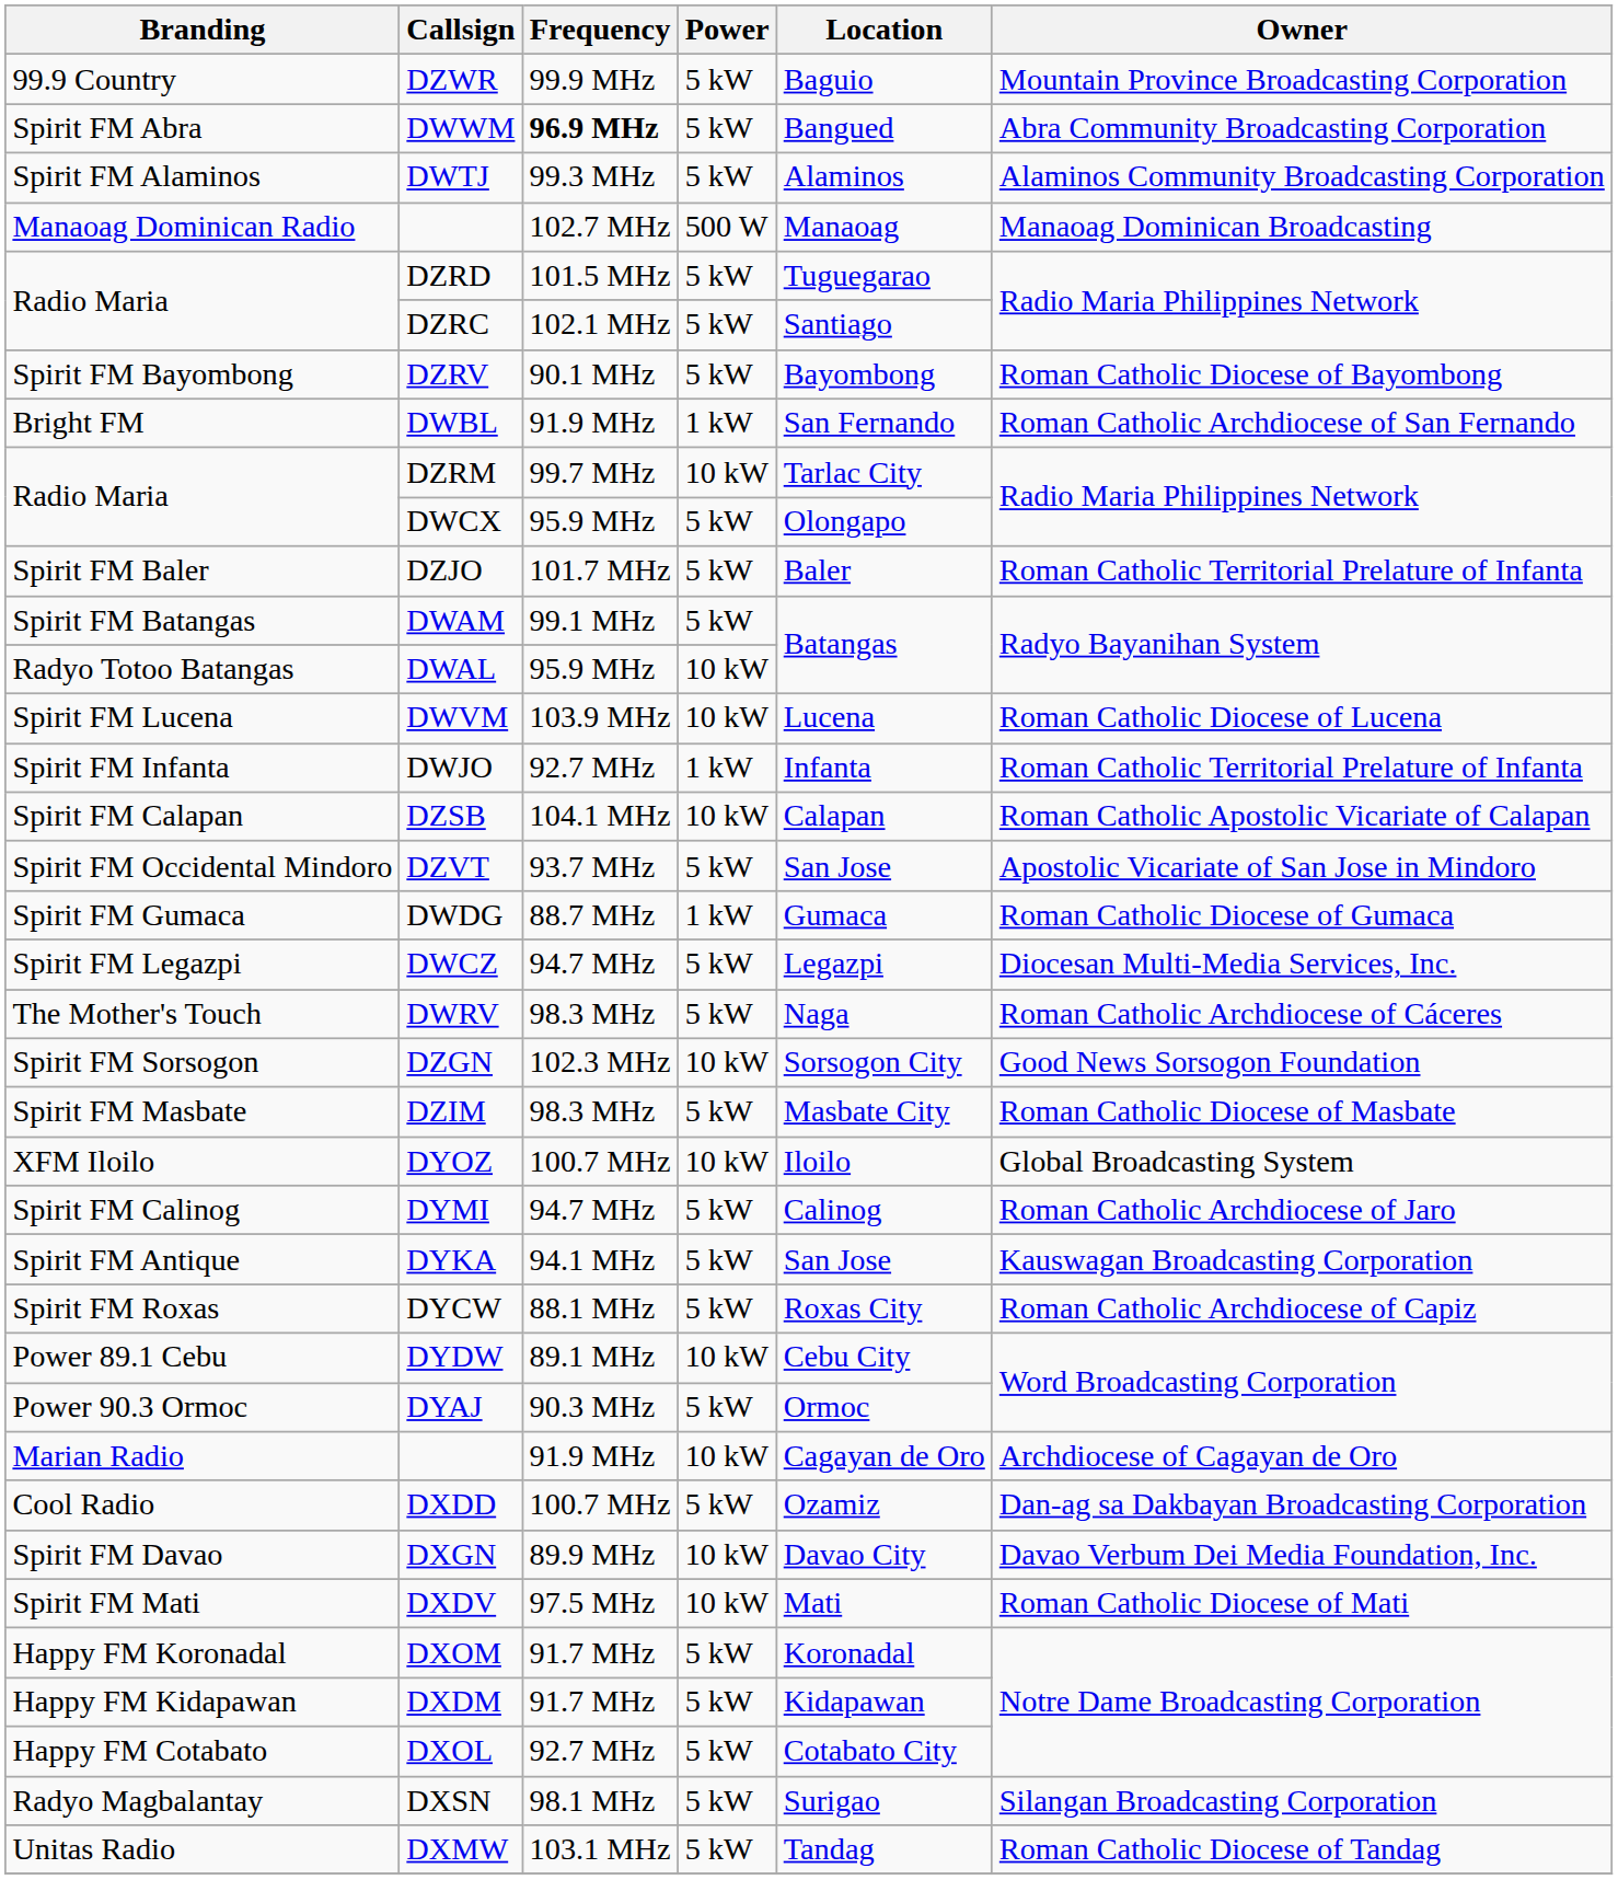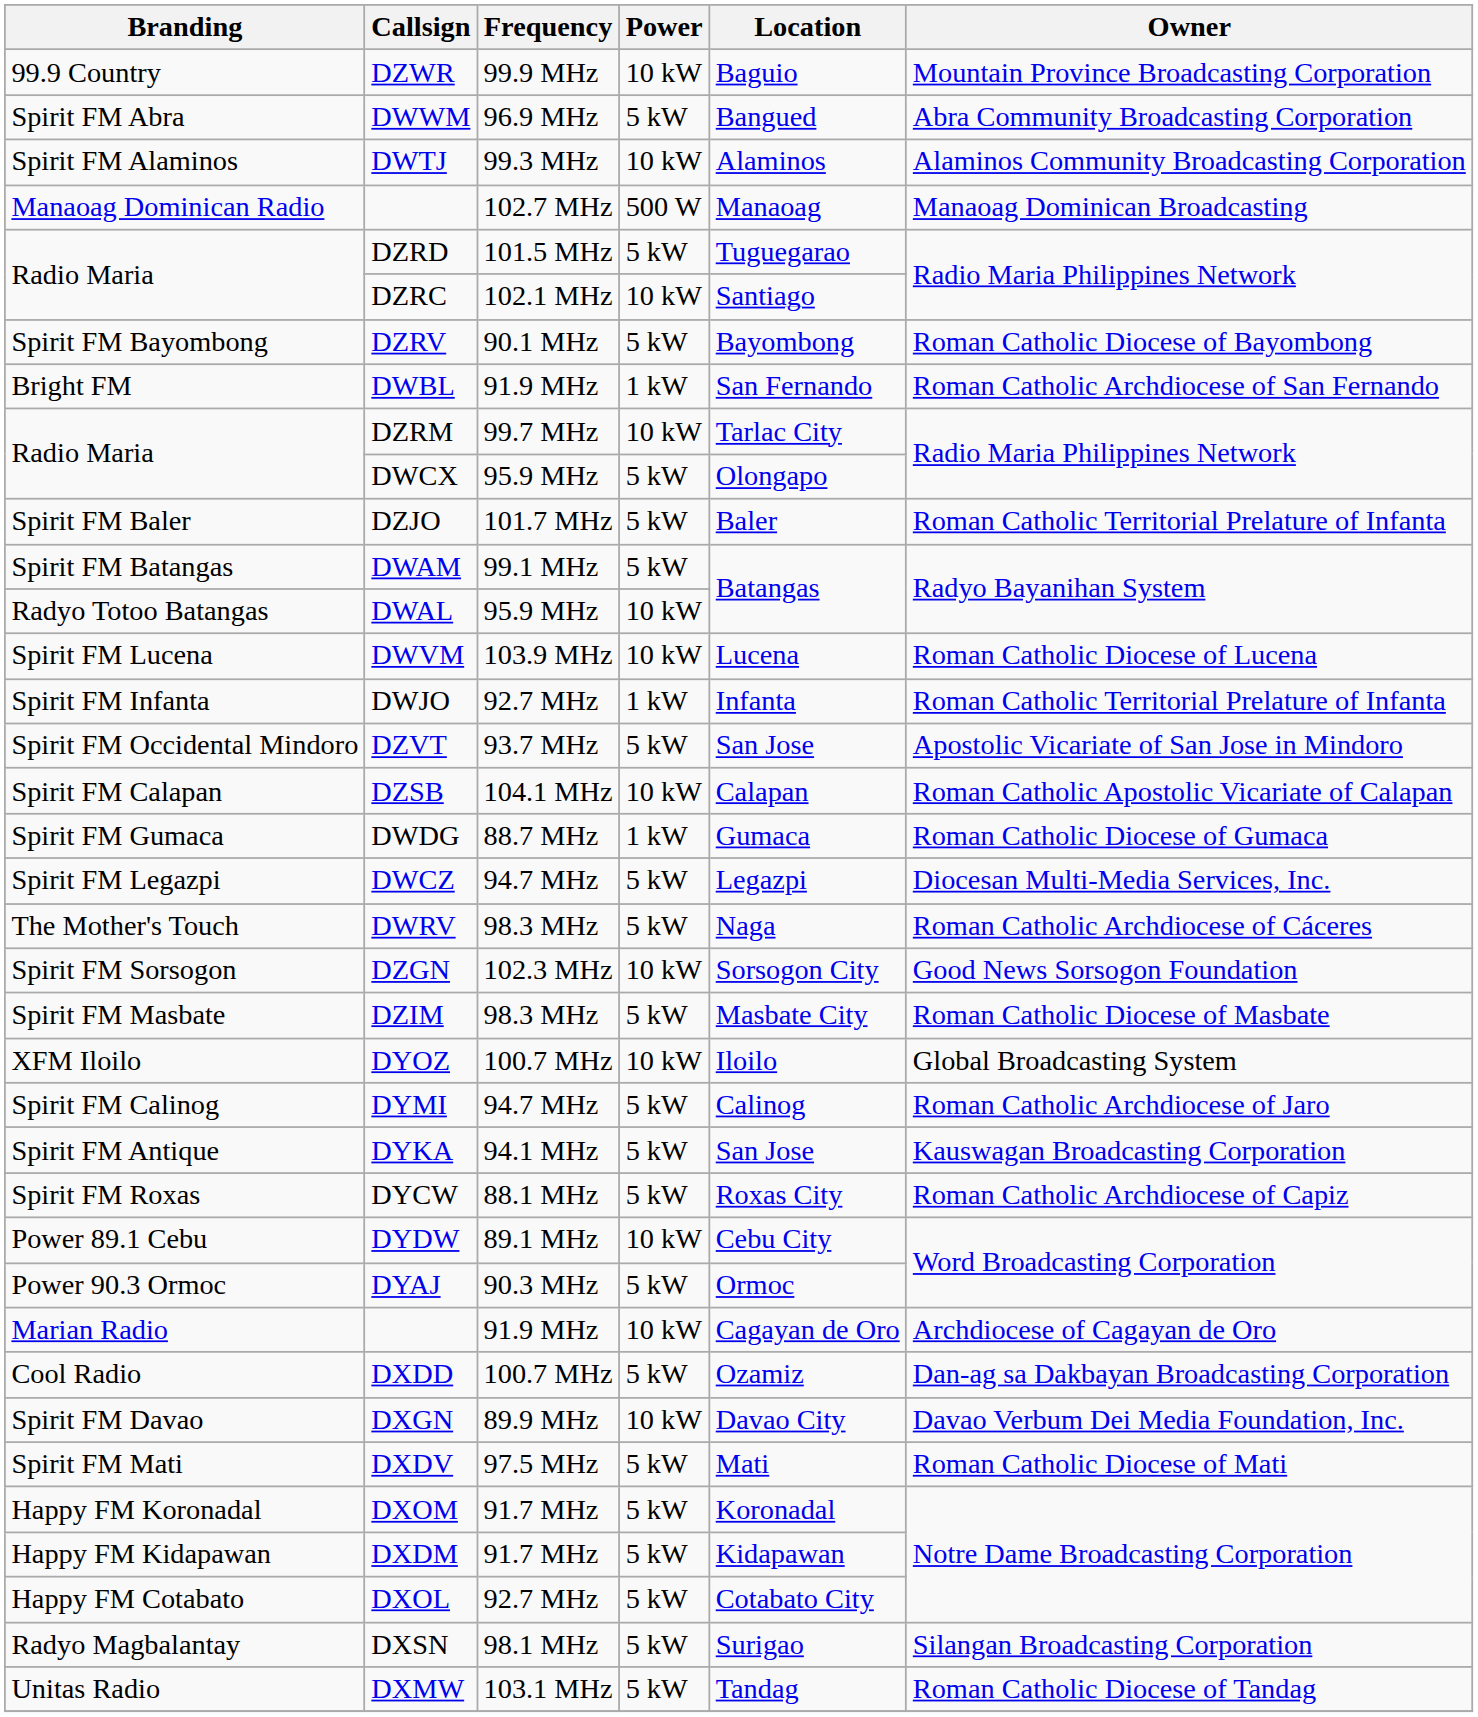 <table class="wikitable">
 <tr>
 <th>Branding</th>
 <th>Callsign</th>
 <th>Frequency</th>
 <th>Power</th>
 <th>Location</th>
 <th>Owner</th>
 </tr>
 <tr>
 <td>99.9 Country</td>
 <td><a href='#'>DZWR</a></td>
 <td>99.9 MHz</td>
-<td>5 kW</td>
+<td>10 kW</td>
 <td><a href='#'>Baguio</a></td>
 <td><a href='#'>Mountain Province Broadcasting Corporation</a></td>
 </tr>
 <tr>
 <td>Spirit FM Abra</td>
 <td><a href='#'>DWWM</a></td>
-<td><strong>96.9 MHz</strong></td>
+<td>96.9 MHz</td>
 <td>5 kW</td>
 <td><a href='#'>Bangued</a></td>
 <td><a href='#'>Abra Community Broadcasting Corporation</a></td>
 </tr>
 <tr>
 <td>Spirit FM Alaminos</td>
 <td><a href='#'>DWTJ</a></td>
 <td>99.3 MHz</td>
-<td>5 kW</td>
+<td>10 kW</td>
 <td><a href='#'>Alaminos</a></td>
 <td><a href='#'>Alaminos Community Broadcasting Corporation</a></td>
 </tr>
 <tr>
 <td><a href='#'>Manaoag Dominican Radio</a></td>
 <td></td>
 <td>102.7 MHz</td>
 <td>500 W</td>
 <td><a href='#'>Manaoag</a></td>
 <td><a href='#'>Manaoag Dominican Broadcasting</a></td>
 </tr>
 <tr>
 <td rowspan=2>Radio Maria</td>
 <td>DZRD</td>
 <td>101.5 MHz</td>
 <td>5 kW</td>
 <td><a href='#'>Tuguegarao</a></td>
 <td rowspan=2><a href='#'>Radio Maria Philippines Network</a></td>
 </tr>
 <tr>
 <td>DZRC</td>
 <td>102.1 MHz</td>
-<td>5 kW</td>
+<td>10 kW</td>
 <td><a href='#'>Santiago</a></td>
 </tr>
 <tr>
 <td>Spirit FM Bayombong</td>
 <td><a href='#'>DZRV</a></td>
 <td>90.1 MHz</td>
 <td>5 kW</td>
 <td><a href='#'>Bayombong</a></td>
 <td><a href='#'>Roman Catholic Diocese of Bayombong</a></td>
 </tr>
 <tr>
 <td>Bright FM</td>
 <td><a href='#'>DWBL</a></td>
 <td>91.9 MHz</td>
 <td>1 kW</td>
 <td><a href='#'>San Fernando</a></td>
 <td><a href='#'>Roman Catholic Archdiocese of San Fernando</a></td>
 </tr>
 <tr>
 <td rowspan=2>Radio Maria</td>
 <td>DZRM</td>
 <td>99.7 MHz</td>
 <td>10 kW</td>
 <td><a href='#'>Tarlac City</a></td>
 <td rowspan=2><a href='#'>Radio Maria Philippines Network</a></td>
 </tr>
 <tr>
 <td>DWCX</td>
 <td>95.9 MHz</td>
 <td>5 kW</td>
 <td><a href='#'>Olongapo</a></td>
 </tr>
 <tr>
 <td>Spirit FM Baler</td>
 <td>DZJO</td>
 <td>101.7 MHz</td>
 <td>5 kW</td>
 <td><a href='#'>Baler</a></td>
 <td><a href='#'>Roman Catholic Territorial Prelature of Infanta</a></td>
 </tr>
 <tr>
 <td>Spirit FM Batangas</td>
 <td><a href='#'>DWAM</a></td>
 <td>99.1 MHz</td>
 <td>5 kW</td>
 <td rowspan=2><a href='#'>Batangas</a></td>
 <td rowspan=2><a href='#'>Radyo Bayanihan System</a></td>
 </tr>
 <tr>
 <td>Radyo Totoo Batangas</td>
 <td><a href='#'>DWAL</a></td>
 <td>95.9 MHz</td>
 <td>10 kW</td>
 </tr>
 <tr>
 <td>Spirit FM Lucena</td>
 <td><a href='#'>DWVM</a></td>
 <td>103.9 MHz</td>
 <td>10 kW</td>
 <td><a href='#'>Lucena</a></td>
 <td><a href='#'>Roman Catholic Diocese of Lucena</a></td>
 </tr>
 <tr>
 <td>Spirit FM Infanta</td>
 <td>DWJO</td>
 <td>92.7 MHz</td>
 <td>1 kW</td>
 <td><a href='#'>Infanta</a></td>
 <td><a href='#'>Roman Catholic Territorial Prelature of Infanta</a></td>
 </tr>
 <tr>
+<td>Spirit FM Occidental Mindoro</td>
+<td><a href='#'>DZVT</a></td>
+<td>93.7 MHz</td>
+<td>5 kW</td>
+<td><a href='#'>San Jose</a></td>
+<td><a href='#'>Apostolic Vicariate of San Jose in Mindoro</a></td>
+</tr>
+<tr>
 <td>Spirit FM Calapan</td>
 <td><a href='#'>DZSB</a></td>
 <td>104.1 MHz</td>
 <td>10 kW</td>
 <td><a href='#'>Calapan</a></td>
 <td><a href='#'>Roman Catholic Apostolic Vicariate of Calapan</a></td>
-</tr>
-<tr>
-<td>Spirit FM Occidental Mindoro</td>
-<td><a href='#'>DZVT</a></td>
-<td>93.7 MHz</td>
-<td>5 kW</td>
-<td><a href='#'>San Jose</a></td>
-<td><a href='#'>Apostolic Vicariate of San Jose in Mindoro</a></td>
 </tr>
 <tr>
 <td>Spirit FM Gumaca</td>
 <td>DWDG</td>
 <td>88.7 MHz</td>
 <td>1 kW</td>
 <td><a href='#'>Gumaca</a></td>
 <td><a href='#'>Roman Catholic Diocese of Gumaca</a></td>
 </tr>
 <tr>
 <td>Spirit FM Legazpi</td>
 <td><a href='#'>DWCZ</a></td>
 <td>94.7 MHz</td>
 <td>5 kW</td>
 <td><a href='#'>Legazpi</a></td>
 <td><a href='#'>Diocesan Multi-Media Services, Inc.</a></td>
 </tr>
 <tr>
 <td>The Mother's Touch</td>
 <td><a href='#'>DWRV</a></td>
 <td>98.3 MHz</td>
 <td>5 kW</td>
 <td><a href='#'>Naga</a></td>
 <td><a href='#'>Roman Catholic Archdiocese of Cáceres</a></td>
 </tr>
 <tr>
 <td>Spirit FM Sorsogon</td>
 <td><a href='#'>DZGN</a></td>
 <td>102.3 MHz</td>
 <td>10 kW</td>
 <td><a href='#'>Sorsogon City</a></td>
 <td><a href='#'>Good News Sorsogon Foundation</a></td>
 </tr>
 <tr>
 <td>Spirit FM Masbate</td>
 <td><a href='#'>DZIM</a></td>
 <td>98.3 MHz</td>
 <td>5 kW</td>
 <td><a href='#'>Masbate City</a></td>
 <td><a href='#'>Roman Catholic Diocese of Masbate</a></td>
 </tr>
 <tr>
 <td>XFM Iloilo</td>
 <td><a href='#'>DYOZ</a></td>
 <td>100.7 MHz</td>
 <td>10 kW</td>
 <td><a href='#'>Iloilo</a></td>
 <td>Global Broadcasting System</td>
 </tr>
 <tr>
 <td>Spirit FM Calinog</td>
 <td><a href='#'>DYMI</a></td>
 <td>94.7 MHz</td>
 <td>5 kW</td>
 <td><a href='#'>Calinog</a></td>
 <td><a href='#'>Roman Catholic Archdiocese of Jaro</a></td>
 </tr>
 <tr>
 <td>Spirit FM Antique</td>
 <td><a href='#'>DYKA</a></td>
 <td>94.1 MHz</td>
 <td>5 kW</td>
 <td><a href='#'>San Jose</a></td>
 <td><a href='#'>Kauswagan Broadcasting Corporation</a></td>
 </tr>
 <tr>
 <td>Spirit FM Roxas</td>
 <td>DYCW</td>
 <td>88.1 MHz</td>
 <td>5 kW</td>
 <td><a href='#'>Roxas City</a></td>
 <td><a href='#'>Roman Catholic Archdiocese of Capiz</a></td>
 </tr>
 <tr>
 <td>Power 89.1 Cebu</td>
 <td><a href='#'>DYDW</a></td>
 <td>89.1 MHz</td>
 <td>10 kW</td>
 <td><a href='#'>Cebu City</a></td>
 <td rowspan=2><a href='#'>Word Broadcasting Corporation</a></td>
 </tr>
 <tr>
 <td>Power 90.3 Ormoc</td>
 <td><a href='#'>DYAJ</a></td>
 <td>90.3 MHz</td>
 <td>5 kW</td>
 <td><a href='#'>Ormoc</a></td>
 </tr>
 <tr>
 <td><a href='#'>Marian Radio</a></td>
 <td></td>
 <td>91.9 MHz</td>
 <td>10 kW</td>
 <td><a href='#'>Cagayan de Oro</a></td>
 <td><a href='#'>Archdiocese of Cagayan de Oro</a></td>
 </tr>
 <tr>
 <td>Cool Radio</td>
 <td><a href='#'>DXDD</a></td>
 <td>100.7 MHz</td>
 <td>5 kW</td>
 <td><a href='#'>Ozamiz</a></td>
 <td><a href='#'>Dan-ag sa Dakbayan Broadcasting Corporation</a></td>
 </tr>
 <tr>
 <td>Spirit FM Davao</td>
 <td><a href='#'>DXGN</a></td>
 <td>89.9 MHz</td>
 <td>10 kW</td>
 <td><a href='#'>Davao City</a></td>
 <td><a href='#'>Davao Verbum Dei Media Foundation, Inc.</a></td>
 </tr>
 <tr>
 <td>Spirit FM Mati</td>
 <td><a href='#'>DXDV</a></td>
 <td>97.5 MHz</td>
-<td>10 kW</td>
+<td>5 kW</td>
 <td><a href='#'>Mati</a></td>
 <td><a href='#'>Roman Catholic Diocese of Mati</a></td>
 </tr>
 <tr>
 <td>Happy FM Koronadal</td>
 <td><a href='#'>DXOM</a></td>
 <td>91.7 MHz</td>
 <td>5 kW</td>
 <td><a href='#'>Koronadal</a></td>
 <td rowspan=3><a href='#'>Notre Dame Broadcasting Corporation</a></td>
 </tr>
 <tr>
 <td>Happy FM Kidapawan</td>
 <td><a href='#'>DXDM</a></td>
 <td>91.7 MHz</td>
 <td>5 kW</td>
 <td><a href='#'>Kidapawan</a></td>
 </tr>
 <tr>
 <td>Happy FM Cotabato</td>
 <td><a href='#'>DXOL</a></td>
 <td>92.7 MHz</td>
 <td>5 kW</td>
 <td><a href='#'>Cotabato City</a></td>
 </tr>
 <tr>
 <td>Radyo Magbalantay</td>
 <td>DXSN</td>
 <td>98.1 MHz</td>
 <td>5 kW</td>
 <td><a href='#'>Surigao</a></td>
 <td><a href='#'>Silangan Broadcasting Corporation</a></td>
 </tr>
 <tr>
 <td>Unitas Radio</td>
 <td><a href='#'>DXMW</a></td>
 <td>103.1 MHz</td>
 <td>5 kW</td>
 <td><a href='#'>Tandag</a></td>
 <td><a href='#'>Roman Catholic Diocese of Tandag</a></td>
 </tr>
 <tr>
 </tr>
 </table>
